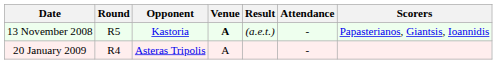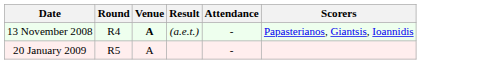 <table class="wikitable sortable" style="font-size:95%; text-align:center">
 <tr>
 <th>Date</th>
 <th>Round</th>
-<th>Opponent</th>
 <th>Venue</th>
 <th>Result</th>
 <th>Attendance</th>
 <th>Scorers</th>
 </tr>
 <tr bgcolor = "#EEFFEE">
 <td>13 November 2008</td>
-<td>R5</td>
-<td><a href='#'>Kastoria</a></td>
+<td>R4</td>
 <td><strong>A</strong></td>
 <td> <em>(a.e.t.)</em></td>
 <td>-</td>
 <td><a href='#'>Papasterianos</a>, <a href='#'>Giantsis</a>, <a href='#'>Ioannidis</a></td>
 </tr>
 <tr bgcolor = "#FFEEEE">
 <td>20 January 2009</td>
-<td>R4</td>
-<td><a href='#'>Asteras Tripolis</a></td>
+<td>R5</td>
 <td>A</td>
 <td></td>
 <td>-</td>
 <td></td>
 </tr>
 </table>
